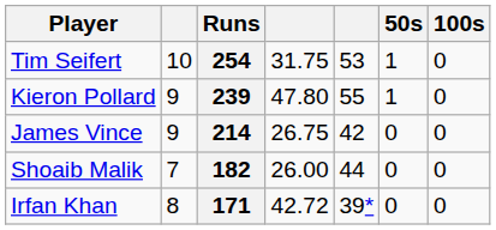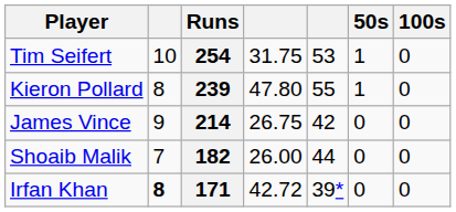 <table class="wikitable sortable">
 <tr>
 <th class=unsortable>Player</th>
 <th></th>
 <th class=unsortable>Runs</th>
 <th></th>
 <th></th>
 <th>50s</th>
 <th>100s</th>
 </tr>
 <tr>
 <td><a href='#'>Tim Seifert</a></td>
 <td>10</td>
 <th>254</th>
 <td>31.75</td>
 <td>53</td>
 <td>1</td>
 <td>0</td>
 </tr>
 <tr>
 <td><a href='#'>Kieron Pollard</a></td>
-<td>9</td>
+<td>8</td>
 <th>239</th>
 <td>47.80</td>
 <td>55</td>
 <td>1</td>
 <td>0</td>
 </tr>
 <tr>
 <td><a href='#'>James Vince</a></td>
 <td>9</td>
 <th>214</th>
 <td>26.75</td>
 <td>42</td>
 <td>0</td>
 <td>0</td>
 </tr>
 <tr>
 <td><a href='#'>Shoaib Malik</a></td>
 <td>7</td>
 <th>182</th>
 <td>26.00</td>
 <td>44</td>
 <td>0</td>
 <td>0</td>
 </tr>
 <tr>
 <td><a href='#'>Irfan Khan</a></td>
-<td>8</td>
+<td><strong>8</strong></td>
 <th>171</th>
 <td>42.72</td>
 <td>39<a href='#'>*</a></td>
 <td>0</td>
 <td>0</td>
 </tr>
 </table>
